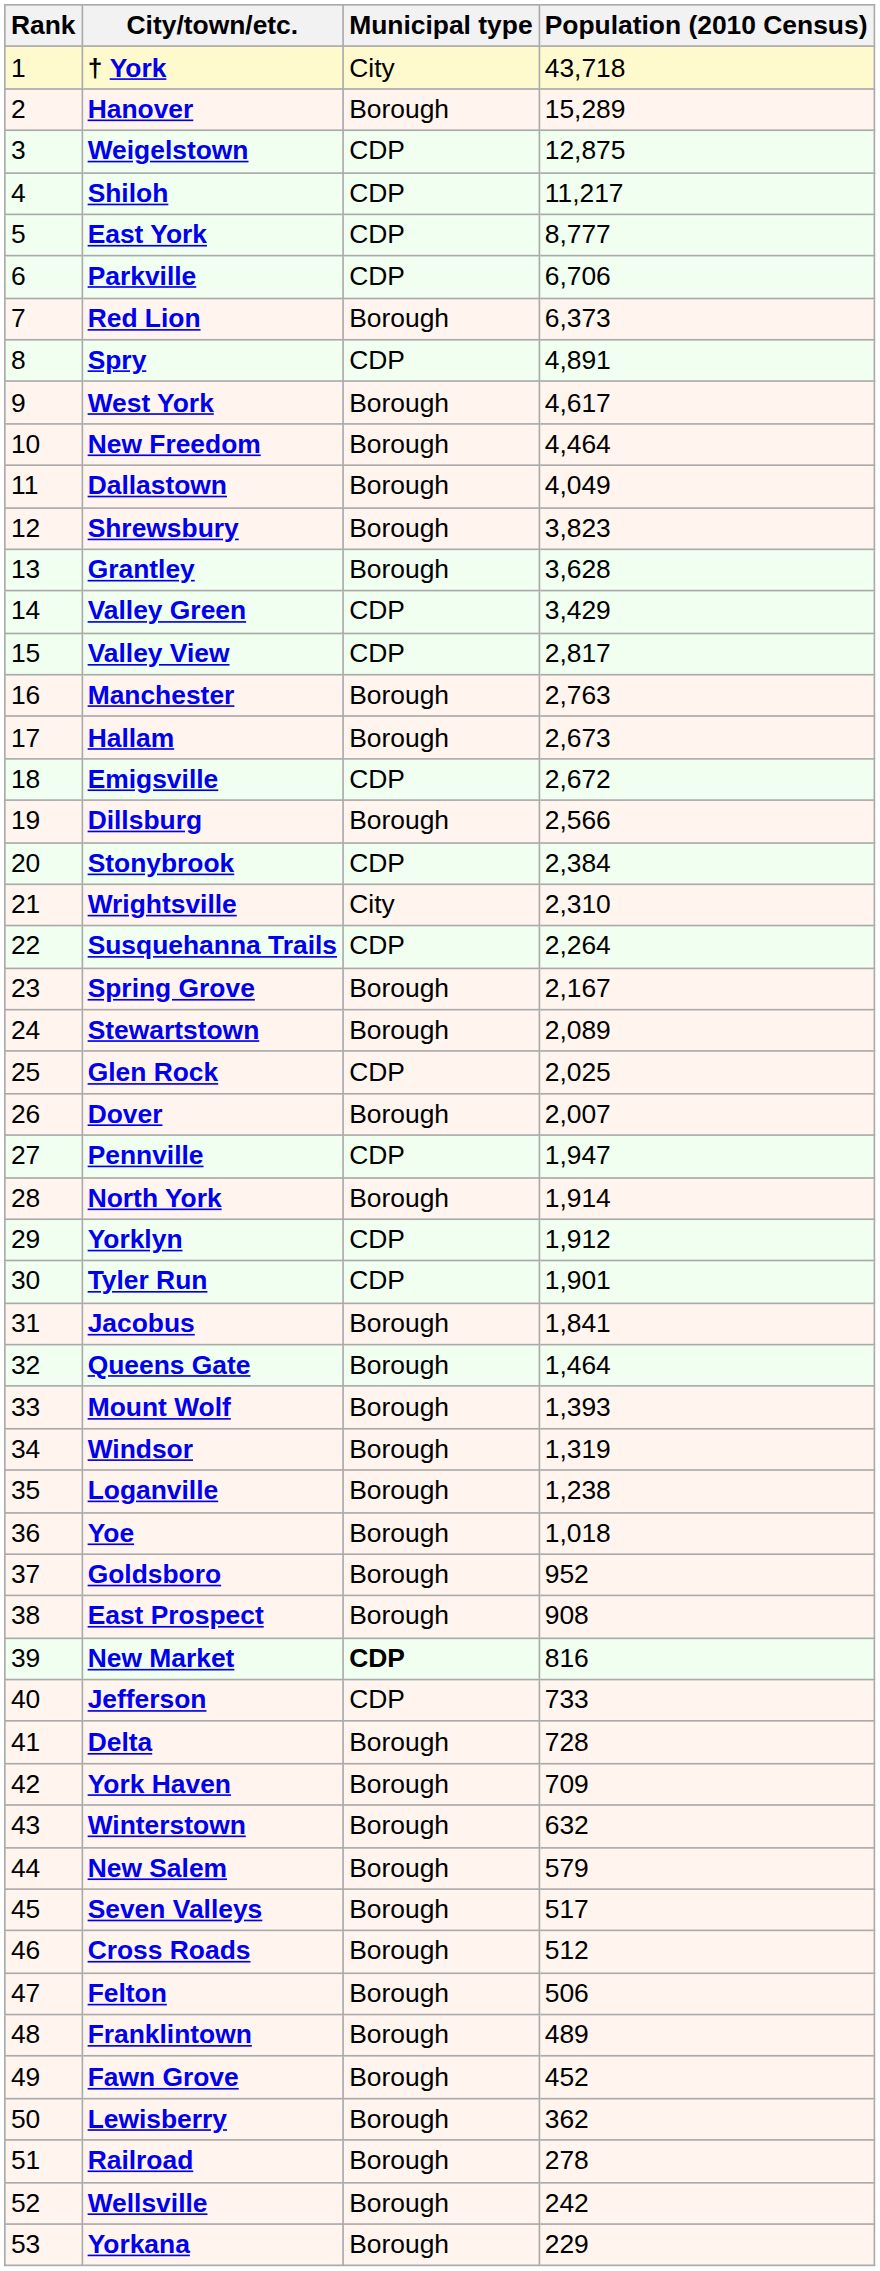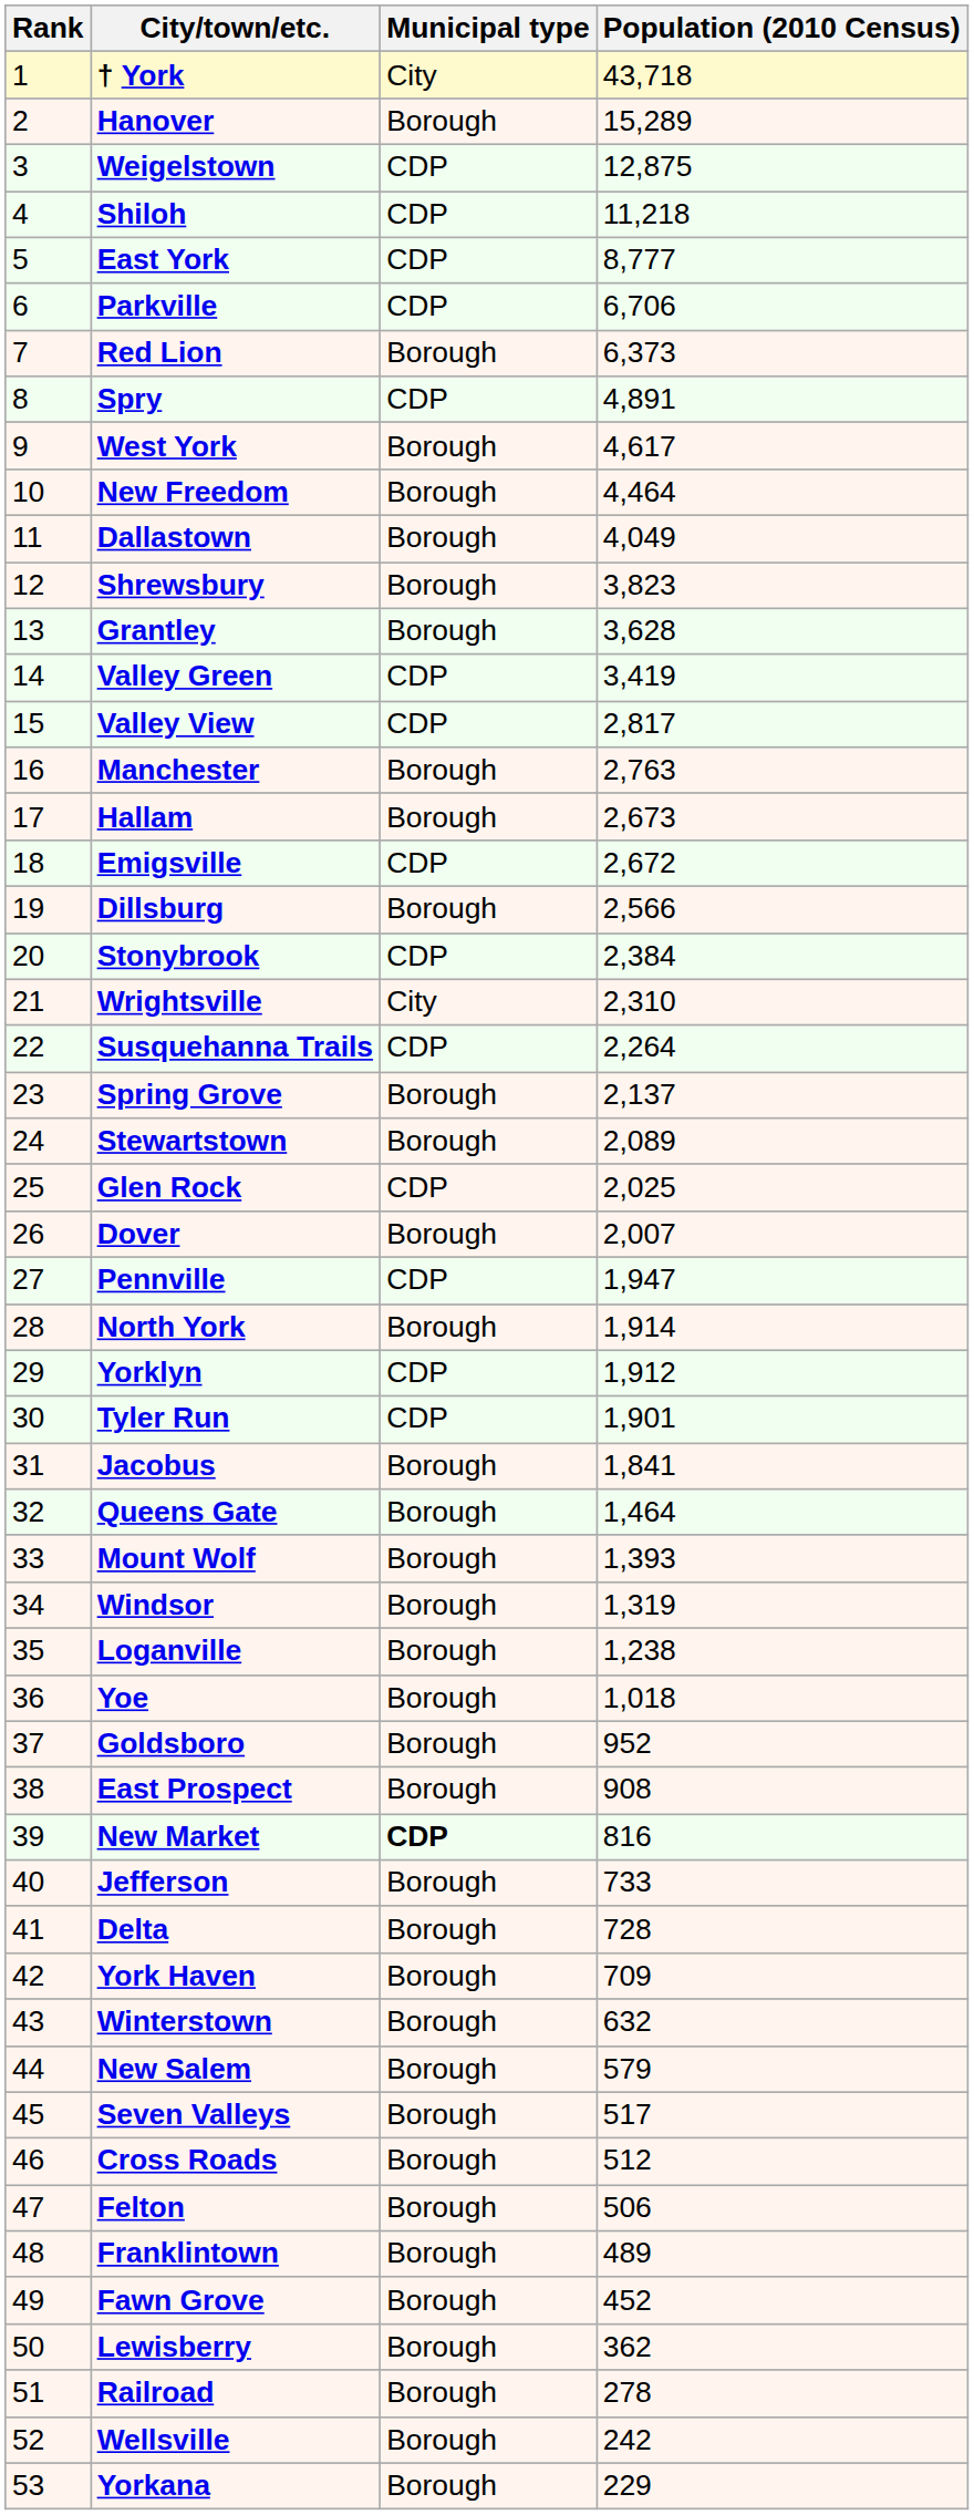 <table class="wikitable sortable">
 <tr>
 <th>Rank</th>
 <th>City/town/etc.</th>
 <th>Municipal type</th>
 <th>Population (2010 Census)</th>
 </tr>
 <tr style="background-color:#FFFACD;">
 <td>1</td>
 <td><strong>†</strong> <strong><a href='#'>York</a></strong></td>
 <td>City</td>
 <td>43,718</td>
 </tr>
 <tr style="background-color:#FFF5EE;">
 <td>2</td>
 <td><strong><a href='#'>Hanover</a></strong></td>
 <td>Borough</td>
 <td>15,289</td>
 </tr>
 <tr style="background-color:#F0FFF0;">
 <td>3</td>
 <td><strong><a href='#'>Weigelstown</a></strong></td>
 <td>CDP</td>
 <td>12,875</td>
 </tr>
 <tr style="background-color:#F0FFF0;">
 <td>4</td>
 <td><strong><a href='#'>Shiloh</a></strong></td>
 <td>CDP</td>
-<td>11,217</td>
+<td>11,218</td>
 </tr>
 <tr style="background-color:#F0FFF0;">
 <td>5</td>
 <td><strong><a href='#'>East York</a></strong></td>
 <td>CDP</td>
 <td>8,777</td>
 </tr>
 <tr style="background-color:#F0FFF0;">
 <td>6</td>
 <td><strong><a href='#'>Parkville</a></strong></td>
 <td>CDP</td>
 <td>6,706</td>
 </tr>
 <tr style="background-color:#FFF5EE;">
 <td>7</td>
 <td><strong><a href='#'>Red Lion</a></strong></td>
 <td>Borough</td>
 <td>6,373</td>
 </tr>
 <tr style="background-color:#F0FFF0;">
 <td>8</td>
 <td><strong><a href='#'>Spry</a></strong></td>
 <td>CDP</td>
 <td>4,891</td>
 </tr>
 <tr style="background-color:#FFF5EE;">
 <td>9</td>
 <td><strong><a href='#'>West York</a></strong></td>
 <td>Borough</td>
 <td>4,617</td>
 </tr>
 <tr style="background-color:#FFF5EE;">
 <td>10</td>
 <td><strong><a href='#'>New Freedom</a></strong></td>
 <td>Borough</td>
 <td>4,464</td>
 </tr>
 <tr style="background-color:#FFF5EE;">
 <td>11</td>
 <td><strong><a href='#'>Dallastown</a></strong></td>
 <td>Borough</td>
 <td>4,049</td>
 </tr>
 <tr style="background-color:#FFF5EE;">
 <td>12</td>
 <td><strong><a href='#'>Shrewsbury</a></strong></td>
 <td>Borough</td>
 <td>3,823</td>
 </tr>
 <tr style="background-color:#F0FFF0;">
 <td>13</td>
 <td><strong><a href='#'>Grantley</a></strong></td>
 <td>Borough</td>
 <td>3,628</td>
 </tr>
 <tr style="background-color:#F0FFF0;">
 <td>14</td>
 <td><strong><a href='#'>Valley Green</a></strong></td>
 <td>CDP</td>
-<td>3,429</td>
+<td>3,419</td>
 </tr>
 <tr style="background-color:#F0FFF0;">
 <td>15</td>
 <td><strong><a href='#'>Valley View</a></strong></td>
 <td>CDP</td>
 <td>2,817</td>
 </tr>
 <tr style="background-color:#FFF5EE;">
 <td>16</td>
 <td><strong><a href='#'>Manchester</a></strong></td>
 <td>Borough</td>
 <td>2,763</td>
 </tr>
 <tr style="background-color:#FFF5EE;">
 <td>17</td>
 <td><strong><a href='#'>Hallam</a></strong></td>
 <td>Borough</td>
 <td>2,673</td>
 </tr>
 <tr style="background-color:#F0FFF0;">
 <td>18</td>
 <td><strong><a href='#'>Emigsville</a></strong></td>
 <td>CDP</td>
 <td>2,672</td>
 </tr>
 <tr style="background-color:#FFF5EE;">
 <td>19</td>
 <td><strong><a href='#'>Dillsburg</a></strong></td>
 <td>Borough</td>
 <td>2,566</td>
 </tr>
 <tr style="background-color:#F0FFF0;">
 <td>20</td>
 <td><strong><a href='#'>Stonybrook</a></strong></td>
 <td>CDP</td>
 <td>2,384</td>
 </tr>
 <tr style="background-color:#FFF5EE;">
 <td>21</td>
 <td><strong><a href='#'>Wrightsville</a></strong></td>
 <td>City</td>
 <td>2,310</td>
 </tr>
 <tr style="background-color:#F0FFF0;">
 <td>22</td>
 <td><strong><a href='#'>Susquehanna Trails</a></strong></td>
 <td>CDP</td>
 <td>2,264</td>
 </tr>
 <tr style="background-color:#FFF5EE;">
 <td>23</td>
 <td><strong><a href='#'>Spring Grove</a></strong></td>
 <td>Borough</td>
-<td>2,167</td>
+<td>2,137</td>
 </tr>
 <tr style="background-color:#FFF5EE;">
 <td>24</td>
 <td><strong><a href='#'>Stewartstown</a></strong></td>
 <td>Borough</td>
 <td>2,089</td>
 </tr>
 <tr style="background-color:#FFF5EE;">
 <td>25</td>
 <td><strong><a href='#'>Glen Rock</a></strong></td>
 <td>CDP</td>
 <td>2,025</td>
 </tr>
 <tr style="background-color:#FFF5EE;">
 <td>26</td>
 <td><strong><a href='#'>Dover</a></strong></td>
 <td>Borough</td>
 <td>2,007</td>
 </tr>
 <tr style="background-color:#F0FFF0;">
 <td>27</td>
 <td><strong><a href='#'>Pennville</a></strong></td>
 <td>CDP</td>
 <td>1,947</td>
 </tr>
 <tr style="background-color:#FFF5EE;">
 <td>28</td>
 <td><strong><a href='#'>North York</a></strong></td>
 <td>Borough</td>
 <td>1,914</td>
 </tr>
 <tr style="background-color:#F0FFF0;">
 <td>29</td>
 <td><strong><a href='#'>Yorklyn</a></strong></td>
 <td>CDP</td>
 <td>1,912</td>
 </tr>
 <tr style="background-color:#F0FFF0;">
 <td>30</td>
 <td><strong><a href='#'>Tyler Run</a></strong></td>
 <td>CDP</td>
 <td>1,901</td>
 </tr>
 <tr style="background-color:#FFF5EE;">
 <td>31</td>
 <td><strong><a href='#'>Jacobus</a></strong></td>
 <td>Borough</td>
 <td>1,841</td>
 </tr>
 <tr style="background-color:#F0FFF0;">
 <td>32</td>
 <td><strong><a href='#'>Queens Gate</a></strong></td>
 <td>Borough</td>
 <td>1,464</td>
 </tr>
 <tr style="background-color:#FFF5EE;">
 <td>33</td>
 <td><strong><a href='#'>Mount Wolf</a></strong></td>
 <td>Borough</td>
 <td>1,393</td>
 </tr>
 <tr style="background-color:#FFF5EE;">
 <td>34</td>
 <td><strong><a href='#'>Windsor</a></strong></td>
 <td>Borough</td>
 <td>1,319</td>
 </tr>
 <tr style="background-color:#FFF5EE;">
 <td>35</td>
 <td><strong><a href='#'>Loganville</a></strong></td>
 <td>Borough</td>
 <td>1,238</td>
 </tr>
 <tr style="background-color:#FFF5EE;">
 <td>36</td>
 <td><strong><a href='#'>Yoe</a></strong></td>
 <td>Borough</td>
 <td>1,018</td>
 </tr>
 <tr style="background-color:#FFF5EE;">
 <td>37</td>
 <td><strong><a href='#'>Goldsboro</a></strong></td>
 <td>Borough</td>
 <td>952</td>
 </tr>
 <tr style="background-color:#FFF5EE;">
 <td>38</td>
 <td><strong><a href='#'>East Prospect</a></strong></td>
 <td>Borough</td>
 <td>908</td>
 </tr>
 <tr style="background-color:#F0FFF0;">
 <td>39</td>
 <td><strong><a href='#'>New Market</a></strong></td>
 <td><strong>CDP</strong></td>
 <td>816</td>
 </tr>
 <tr style="background-color:#FFF5EE;">
 <td>40</td>
 <td><strong><a href='#'>Jefferson</a></strong></td>
-<td>CDP</td>
+<td>Borough</td>
 <td>733</td>
 </tr>
 <tr style="background-color:#FFF5EE;">
 <td>41</td>
 <td><strong><a href='#'>Delta</a></strong></td>
 <td>Borough</td>
 <td>728</td>
 </tr>
 <tr style="background-color:#FFF5EE;">
 <td>42</td>
 <td><strong><a href='#'>York Haven</a></strong></td>
 <td>Borough</td>
 <td>709</td>
 </tr>
 <tr style="background-color:#FFF5EE;">
 <td>43</td>
 <td><strong><a href='#'>Winterstown</a></strong></td>
 <td>Borough</td>
 <td>632</td>
 </tr>
 <tr style="background-color:#FFF5EE;">
 <td>44</td>
 <td><strong><a href='#'>New Salem</a></strong></td>
 <td>Borough</td>
 <td>579</td>
 </tr>
 <tr style="background-color:#FFF5EE;">
 <td>45</td>
 <td><strong><a href='#'>Seven Valleys</a></strong></td>
 <td>Borough</td>
 <td>517</td>
 </tr>
 <tr style="background-color:#FFF5EE;">
 <td>46</td>
 <td><strong><a href='#'>Cross Roads</a></strong></td>
 <td>Borough</td>
 <td>512</td>
 </tr>
 <tr style="background-color:#FFF5EE;">
 <td>47</td>
 <td><strong><a href='#'>Felton</a></strong></td>
 <td>Borough</td>
 <td>506</td>
 </tr>
 <tr style="background-color:#FFF5EE;">
 <td>48</td>
 <td><strong><a href='#'>Franklintown</a></strong></td>
 <td>Borough</td>
 <td>489</td>
 </tr>
 <tr style="background-color:#FFF5EE;">
 <td>49</td>
 <td><strong><a href='#'>Fawn Grove</a></strong></td>
 <td>Borough</td>
 <td>452</td>
 </tr>
 <tr style="background-color:#FFF5EE;">
 <td>50</td>
 <td><strong><a href='#'>Lewisberry</a></strong></td>
 <td>Borough</td>
 <td>362</td>
 </tr>
 <tr style="background-color:#FFF5EE;">
 <td>51</td>
 <td><strong><a href='#'>Railroad</a></strong></td>
 <td>Borough</td>
 <td>278</td>
 </tr>
 <tr style="background-color:#FFF5EE;">
 <td>52</td>
 <td><strong><a href='#'>Wellsville</a></strong></td>
 <td>Borough</td>
 <td>242</td>
 </tr>
 <tr style="background-color:#FFF5EE;">
 <td>53</td>
 <td><strong><a href='#'>Yorkana</a></strong></td>
 <td>Borough</td>
 <td>229</td>
 </tr>
 </table>
